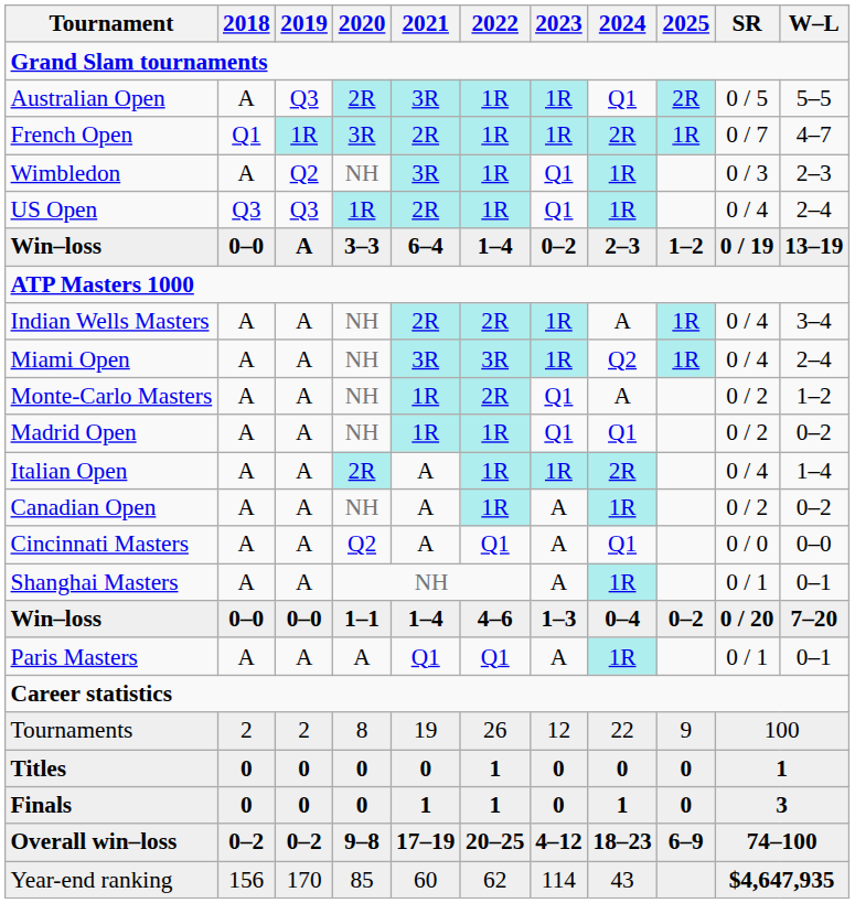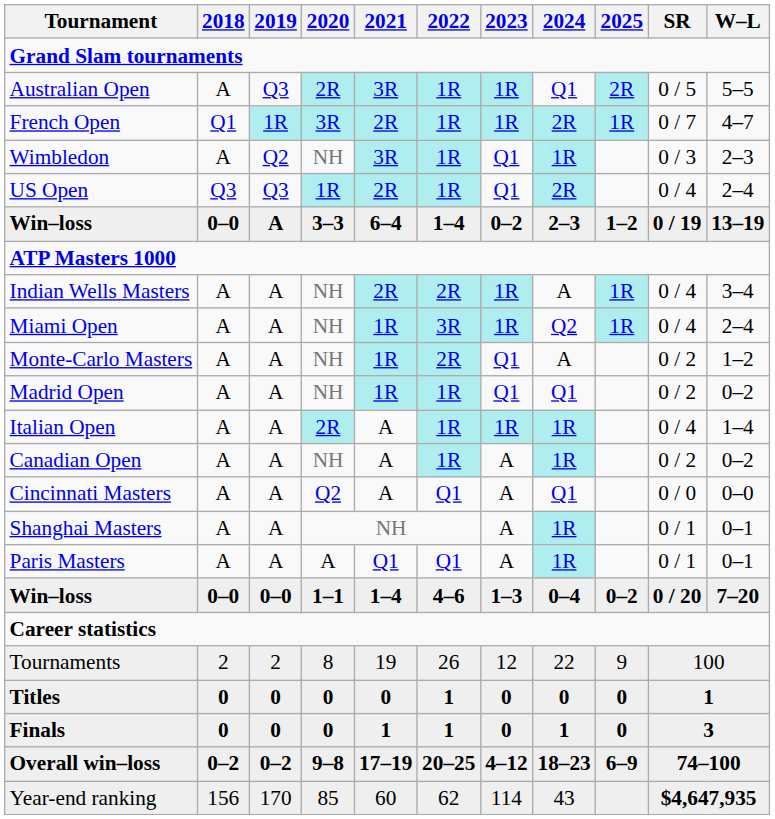 <table class=wikitable style=text-align:center>
 <tr>
 <th>Tournament</th>
 <th><a href='#'>2018</a></th>
 <th><a href='#'>2019</a></th>
 <th><a href='#'>2020</a></th>
 <th><a href='#'>2021</a></th>
 <th><a href='#'>2022</a></th>
 <th><a href='#'>2023</a></th>
 <th><a href='#'>2024</a></th>
 <th><a href='#'>2025</a></th>
 <th>SR</th>
 <th>W–L</th>
 </tr>
 <tr>
 <td colspan="11" align="left"><strong><a href='#'>Grand Slam tournaments</a></strong></td>
 </tr>
 <tr>
 <td align=left><a href='#'>Australian Open</a></td>
 <td>A</td>
 <td><a href='#'>Q3</a></td>
 <td style=background:#afeeee><a href='#'>2R</a></td>
 <td style=background:#afeeee><a href='#'>3R</a></td>
 <td style=background:#afeeee><a href='#'>1R</a></td>
 <td style=background:#afeeee><a href='#'>1R</a></td>
 <td><a href='#'>Q1</a></td>
 <td style=background:#afeeee><a href='#'>2R</a></td>
 <td>0 / 5</td>
 <td>5–5</td>
 </tr>
 <tr>
 <td align=left><a href='#'>French Open</a></td>
 <td><a href='#'>Q1</a></td>
 <td style=background:#afeeee><a href='#'>1R</a></td>
 <td style=background:#afeeee><a href='#'>3R</a></td>
 <td style=background:#afeeee><a href='#'>2R</a></td>
 <td style=background:#afeeee><a href='#'>1R</a></td>
 <td style=background:#afeeee><a href='#'>1R</a></td>
 <td style=background:#afeeee><a href='#'>2R</a></td>
 <td style=background:#afeeee><a href='#'>1R</a></td>
 <td>0 / 7</td>
 <td>4–7</td>
 </tr>
 <tr>
 <td align=left><a href='#'>Wimbledon</a></td>
 <td>A</td>
 <td><a href='#'>Q2</a></td>
 <td style=color:#767676>NH</td>
 <td style=background:#afeeee><a href='#'>3R</a></td>
 <td style=background:#afeeee><a href='#'>1R</a></td>
 <td><a href='#'>Q1</a></td>
 <td style=background:#afeeee><a href='#'>1R</a></td>
 <td></td>
 <td>0 / 3</td>
 <td>2–3</td>
 </tr>
 <tr>
 <td align=left><a href='#'>US Open</a></td>
 <td><a href='#'>Q3</a></td>
 <td><a href='#'>Q3</a></td>
 <td style=background:#afeeee><a href='#'>1R</a></td>
 <td style=background:#afeeee><a href='#'>2R</a></td>
 <td style=background:#afeeee><a href='#'>1R</a></td>
 <td><a href='#'>Q1</a></td>
-<td style=background:#afeeee><a href='#'>1R</a></td>
+<td style=background:#afeeee><a href='#'>2R</a></td>
 <td></td>
 <td>0 / 4</td>
 <td>2–4</td>
 </tr>
 <tr style=font-weight:bold;background:#efefef>
 <td align=left>Win–loss</td>
 <td>0–0</td>
 <td>A</td>
 <td>3–3</td>
 <td>6–4</td>
 <td>1–4</td>
 <td>0–2</td>
 <td>2–3</td>
 <td>1–2</td>
 <td>0 / 19</td>
 <td>13–19</td>
 </tr>
 <tr>
 <td colspan="11" align="left"><strong><a href='#'>ATP Masters 1000</a></strong></td>
 </tr>
 <tr>
 <td align=left><a href='#'>Indian Wells Masters</a></td>
 <td>A</td>
 <td>A</td>
 <td style=color:#767676>NH</td>
 <td style=background:#afeeee><a href='#'>2R</a></td>
 <td style=background:#afeeee><a href='#'>2R</a></td>
 <td style=background:#afeeee><a href='#'>1R</a></td>
 <td>A</td>
 <td style=background:#afeeee><a href='#'>1R</a></td>
 <td>0 / 4</td>
 <td>3–4</td>
 </tr>
 <tr>
 <td align=left><a href='#'>Miami Open</a></td>
 <td>A</td>
 <td>A</td>
 <td style=color:#767676>NH</td>
-<td style=background:#afeeee><a href='#'>3R</a></td>
+<td style=background:#afeeee><a href='#'>1R</a></td>
 <td style=background:#afeeee><a href='#'>3R</a></td>
 <td style=background:#afeeee><a href='#'>1R</a></td>
 <td><a href='#'>Q2</a></td>
 <td style=background:#afeeee><a href='#'>1R</a></td>
 <td>0 / 4</td>
 <td>2–4</td>
 </tr>
 <tr>
 <td align=left><a href='#'>Monte-Carlo Masters</a></td>
 <td>A</td>
 <td>A</td>
 <td style=color:#767676>NH</td>
 <td style=background:#afeeee><a href='#'>1R</a></td>
 <td style=background:#afeeee><a href='#'>2R</a></td>
 <td><a href='#'>Q1</a></td>
 <td>A</td>
 <td></td>
 <td>0 / 2</td>
 <td>1–2</td>
 </tr>
 <tr>
 <td align=left><a href='#'>Madrid Open</a></td>
 <td>A</td>
 <td>A</td>
 <td style=color:#767676>NH</td>
 <td style=background:#afeeee><a href='#'>1R</a></td>
 <td style=background:#afeeee><a href='#'>1R</a></td>
 <td><a href='#'>Q1</a></td>
 <td><a href='#'>Q1</a></td>
 <td></td>
 <td>0 / 2</td>
 <td>0–2</td>
 </tr>
 <tr>
 <td align=left><a href='#'>Italian Open</a></td>
 <td>A</td>
 <td>A</td>
 <td style=background:#afeeee><a href='#'>2R</a></td>
 <td>A</td>
 <td style=background:#afeeee><a href='#'>1R</a></td>
 <td style=background:#afeeee><a href='#'>1R</a></td>
-<td style=background:#afeeee><a href='#'>2R</a></td>
+<td style=background:#afeeee><a href='#'>1R</a></td>
 <td></td>
 <td>0 / 4</td>
 <td>1–4</td>
 </tr>
 <tr>
 <td align=left><a href='#'>Canadian Open</a></td>
 <td>A</td>
 <td>A</td>
 <td style=color:#767676>NH</td>
 <td>A</td>
 <td style=background:#afeeee><a href='#'>1R</a></td>
 <td>A</td>
 <td style=background:#afeeee><a href='#'>1R</a></td>
 <td></td>
 <td>0 / 2</td>
 <td>0–2</td>
 </tr>
 <tr>
 <td align=left><a href='#'>Cincinnati Masters</a></td>
 <td>A</td>
 <td>A</td>
 <td><a href='#'>Q2</a></td>
 <td>A</td>
 <td><a href='#'>Q1</a></td>
 <td>A</td>
 <td><a href='#'>Q1</a></td>
 <td></td>
 <td>0 / 0</td>
 <td>0–0</td>
 </tr>
 <tr>
 <td align=left><a href='#'>Shanghai Masters</a></td>
 <td>A</td>
 <td>A</td>
 <td colspan=3 style=color:#767676>NH</td>
 <td>A</td>
 <td style=background:#afeeee><a href='#'>1R</a></td>
 <td></td>
 <td>0 / 1</td>
 <td>0–1</td>
 </tr>
+<tr>
+<td align=left><a href='#'>Paris Masters</a></td>
+<td>A</td>
+<td>A</td>
+<td>A</td>
+<td><a href='#'>Q1</a></td>
+<td><a href='#'>Q1</a></td>
+<td>A</td>
+<td style=background:#afeeee><a href='#'>1R</a></td>
+<td></td>
+<td>0 / 1</td>
+<td>0–1</td>
+</tr>
 <tr style=font-weight:bold;background:#efefef>
 <td align=left>Win–loss</td>
 <td>0–0</td>
 <td>0–0</td>
 <td>1–1</td>
 <td>1–4</td>
 <td>4–6</td>
 <td>1–3</td>
 <td>0–4</td>
 <td>0–2</td>
 <td>0 / 20</td>
 <td>7–20</td>
-</tr>
-<tr>
-<td align=left><a href='#'>Paris Masters</a></td>
-<td>A</td>
-<td>A</td>
-<td>A</td>
-<td><a href='#'>Q1</a></td>
-<td><a href='#'>Q1</a></td>
-<td>A</td>
-<td style=background:#afeeee><a href='#'>1R</a></td>
-<td></td>
-<td>0 / 1</td>
-<td>0–1</td>
 </tr>
 <tr>
 <td colspan="11" style="text-align:left"><strong>Career statistics</strong></td>
 </tr>
 <tr bgcolor=efefef>
 <td align=left>Tournaments</td>
 <td>2</td>
 <td>2</td>
 <td>8</td>
 <td>19</td>
 <td>26</td>
 <td>12</td>
 <td>22</td>
 <td>9</td>
 <td colspan="2">100</td>
 </tr>
 <tr style=font-weight:bold;background:#efefef>
 <td style=text-align:left>Titles</td>
 <td>0</td>
 <td>0</td>
 <td>0</td>
 <td>0</td>
 <td>1</td>
 <td>0</td>
 <td>0</td>
 <td>0</td>
 <td colspan="2">1</td>
 </tr>
 <tr style=font-weight:bold;background:#efefef>
 <td style=text-align:left>Finals</td>
 <td>0</td>
 <td>0</td>
 <td>0</td>
 <td>1</td>
 <td>1</td>
 <td>0</td>
 <td>1</td>
 <td>0</td>
 <td colspan="2">3</td>
 </tr>
 <tr style=font-weight:bold;background:#efefef>
 <td style=text-align:left>Overall win–loss</td>
 <td>0–2</td>
 <td>0–2</td>
 <td>9–8</td>
 <td>17–19</td>
 <td>20–25</td>
 <td>4–12</td>
 <td>18–23</td>
 <td>6–9</td>
 <td colspan="2">74–100</td>
 </tr>
 <tr style=background:#efefef>
 <td align=left>Year-end ranking</td>
 <td>156</td>
 <td>170</td>
 <td>85</td>
 <td>60</td>
 <td>62</td>
 <td>114</td>
 <td>43</td>
 <td></td>
 <td colspan="2"><strong>$4,647,935</strong></td>
 </tr>
 </table>
